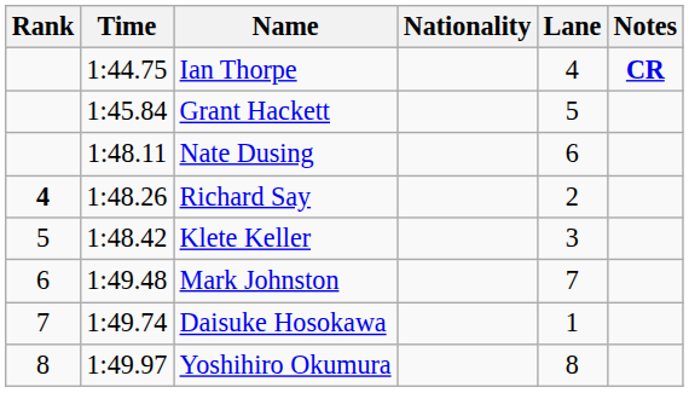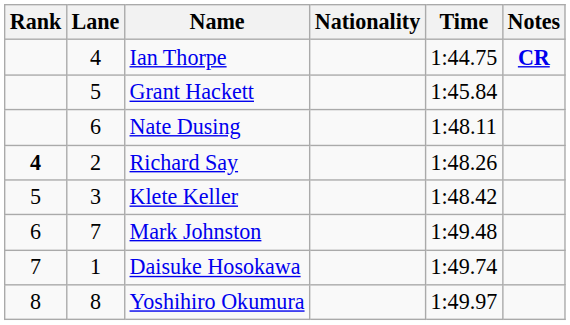 <table class="wikitable sortable" style="text-align:center">
 <tr>
 <th>Rank</th>
-<th>Time</th>
+<th>Lane</th>
 <th>Name</th>
 <th>Nationality</th>
-<th>Lane</th>
+<th>Time</th>
 <th>Notes</th>
 </tr>
 <tr>
 <td></td>
-<td>1:44.75</td>
+<td>4</td>
 <td align=left><a href='#'>Ian Thorpe</a></td>
 <td align=left></td>
-<td>4</td>
+<td>1:44.75</td>
 <td><strong><a href='#'>CR</a></strong></td>
 </tr>
 <tr>
 <td></td>
-<td>1:45.84</td>
+<td>5</td>
 <td align=left><a href='#'>Grant Hackett</a></td>
 <td align=left></td>
-<td>5</td>
+<td>1:45.84</td>
 <td></td>
 </tr>
 <tr>
 <td></td>
-<td>1:48.11</td>
+<td>6</td>
 <td align=left><a href='#'>Nate Dusing</a></td>
 <td align=left></td>
-<td>6</td>
+<td>1:48.11</td>
 <td></td>
 </tr>
 <tr>
 <td><strong>4</strong></td>
-<td>1:48.26</td>
+<td>2</td>
 <td align=left><a href='#'>Richard Say</a></td>
 <td align=left></td>
-<td>2</td>
+<td>1:48.26</td>
 <td></td>
 </tr>
 <tr>
 <td>5</td>
-<td>1:48.42</td>
+<td>3</td>
 <td align=left><a href='#'>Klete Keller</a></td>
 <td align=left></td>
-<td>3</td>
+<td>1:48.42</td>
 <td></td>
 </tr>
 <tr>
 <td>6</td>
-<td>1:49.48</td>
+<td>7</td>
 <td align=left><a href='#'>Mark Johnston</a></td>
 <td align=left></td>
-<td>7</td>
+<td>1:49.48</td>
 <td></td>
 </tr>
 <tr>
 <td>7</td>
-<td>1:49.74</td>
+<td>1</td>
 <td align=left><a href='#'>Daisuke Hosokawa</a></td>
 <td align=left></td>
-<td>1</td>
+<td>1:49.74</td>
 <td></td>
 </tr>
 <tr>
 <td>8</td>
-<td>1:49.97</td>
+<td>8</td>
 <td align=left><a href='#'>Yoshihiro Okumura</a></td>
 <td align=left></td>
-<td>8</td>
+<td>1:49.97</td>
 <td></td>
 </tr>
 </table>
